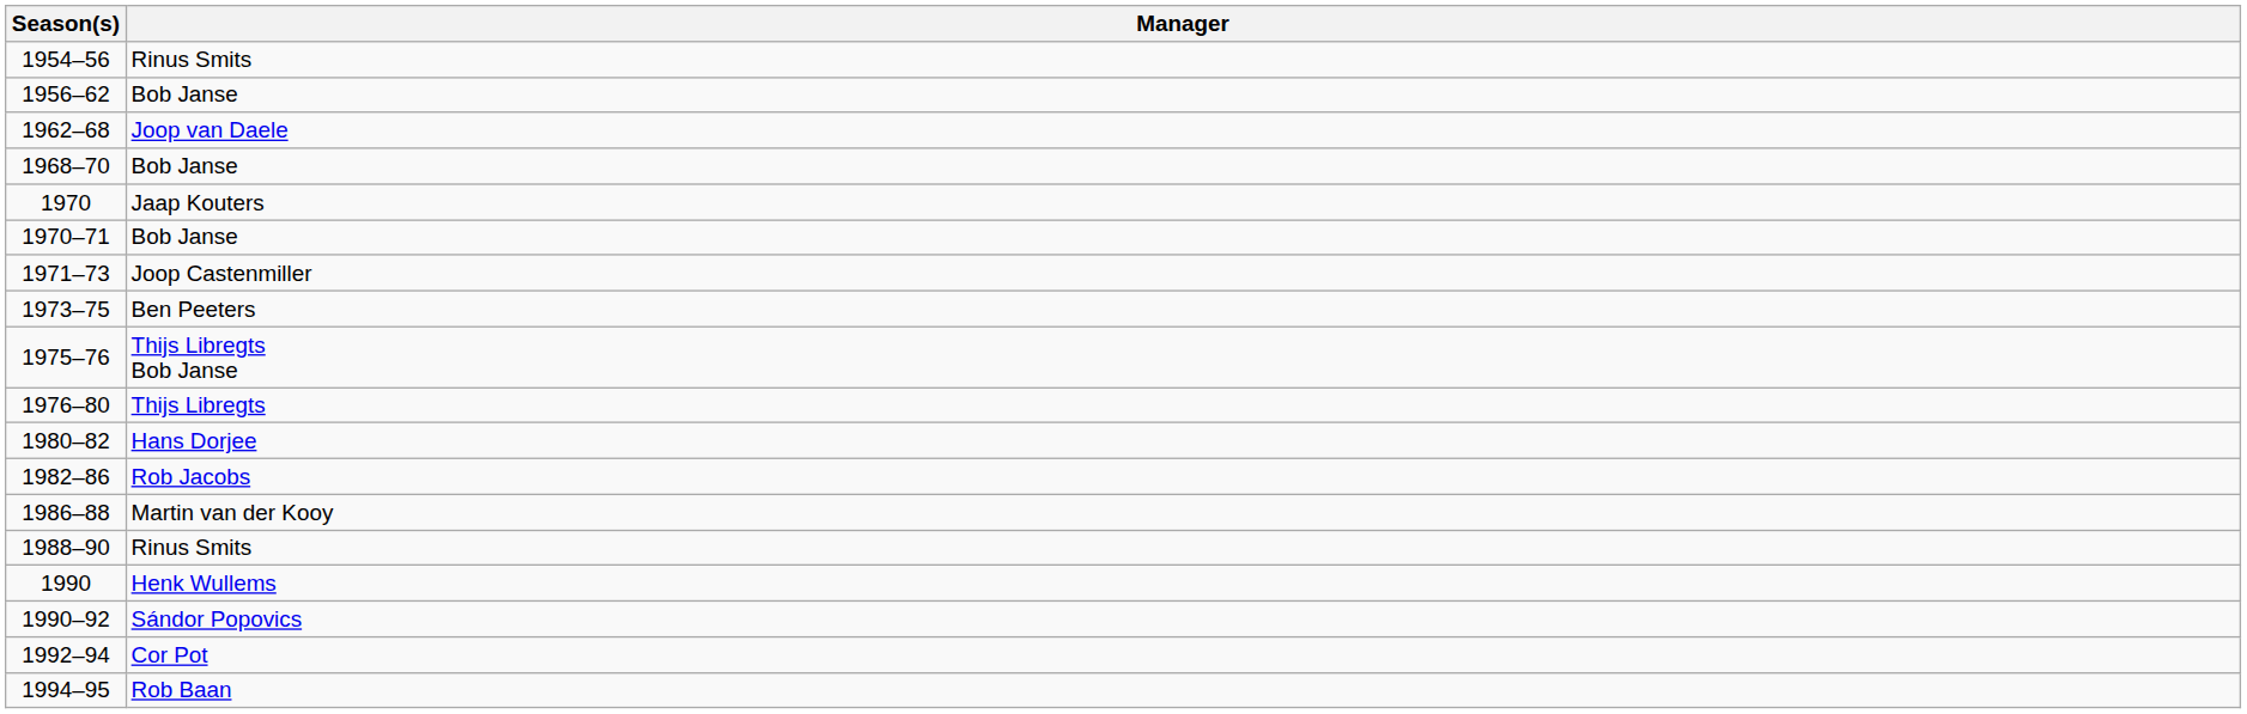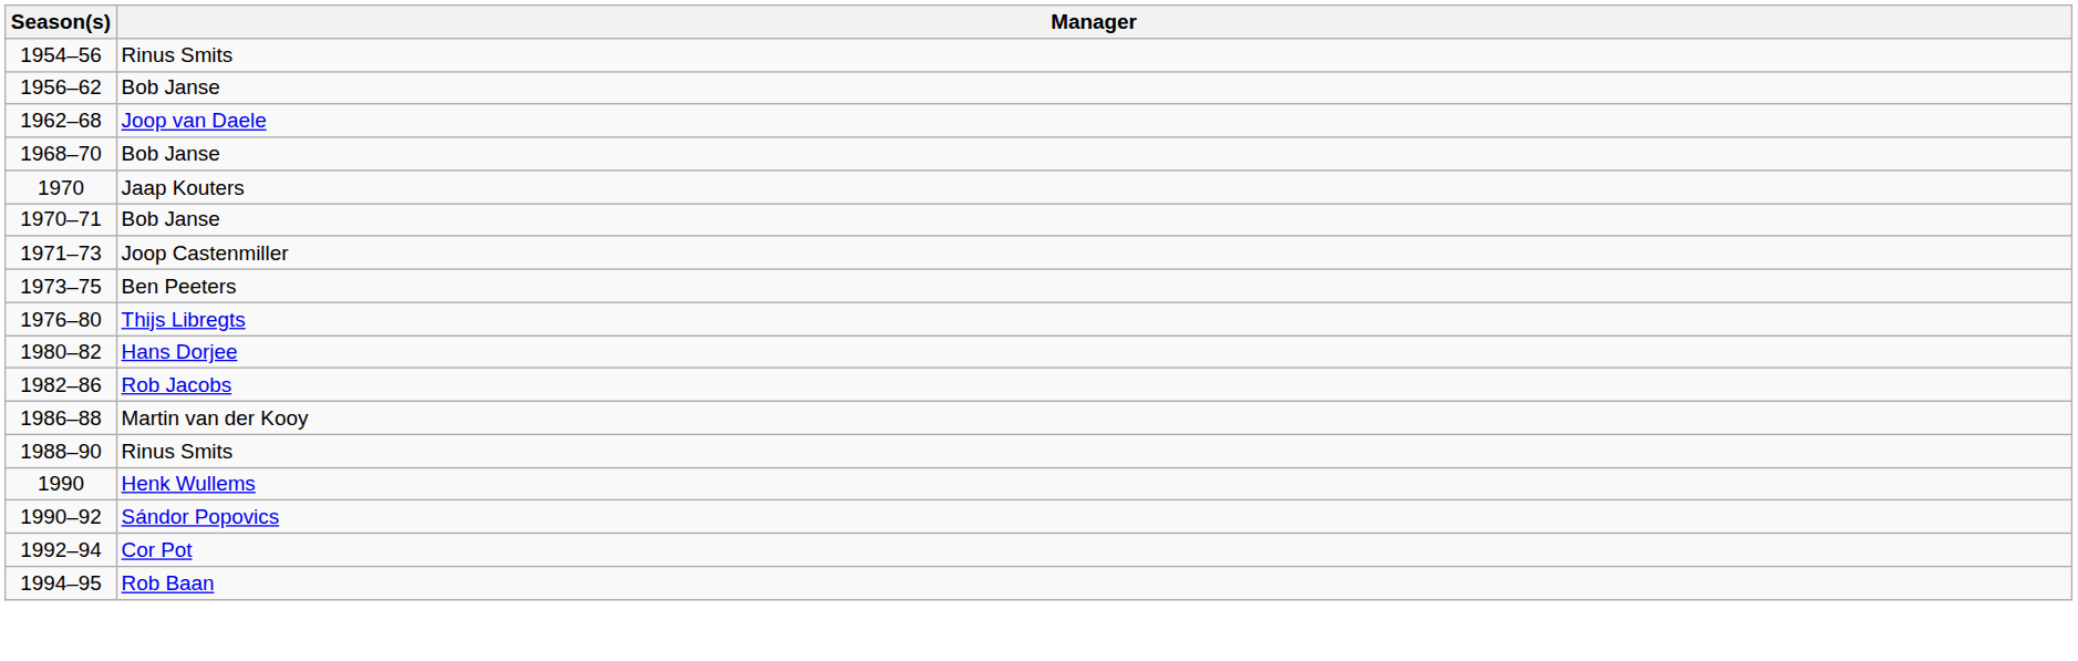 <table class="wikitable" width="90%" style="font-size: 90%">
 <tr>
 <th width="70" align="center">Season(s)</th>
 <th>Manager</th>
 </tr>
 <tr>
 <td align="center">1954–56</td>
 <td> Rinus Smits</td>
 </tr>
 <tr>
 <td align="center">1956–62</td>
 <td> Bob Janse</td>
 </tr>
 <tr>
 <td align="center">1962–68</td>
 <td> <a href='#'>Joop van Daele</a></td>
 </tr>
 <tr>
 <td align="center">1968–70</td>
 <td> Bob Janse</td>
 </tr>
 <tr>
 <td align="center">1970</td>
 <td> Jaap Kouters</td>
 </tr>
 <tr>
 <td align="center">1970–71</td>
 <td> Bob Janse</td>
 </tr>
 <tr>
 <td align="center">1971–73</td>
 <td> Joop Castenmiller</td>
 </tr>
 <tr>
 <td align="center">1973–75</td>
 <td> Ben Peeters</td>
 </tr>
 <tr>
-<td align="center">1975–76</td>
-<td> <a href='#'>Thijs Libregts</a> <br>  Bob Janse</td>
-</tr>
-<tr>
 <td align="center">1976–80</td>
 <td> <a href='#'>Thijs Libregts</a></td>
 </tr>
 <tr>
 <td align="center">1980–82</td>
 <td> <a href='#'>Hans Dorjee</a></td>
 </tr>
 <tr>
 <td align="center">1982–86</td>
 <td> <a href='#'>Rob Jacobs</a></td>
 </tr>
 <tr>
 <td align="center">1986–88</td>
 <td> Martin van der Kooy</td>
 </tr>
 <tr>
 <td align="center">1988–90</td>
 <td> Rinus Smits</td>
 </tr>
 <tr>
 <td align="center">1990</td>
 <td> <a href='#'>Henk Wullems</a></td>
 </tr>
 <tr>
 <td align="center">1990–92</td>
 <td> <a href='#'>Sándor Popovics</a></td>
 </tr>
 <tr>
 <td align="center">1992–94</td>
 <td> <a href='#'>Cor Pot</a></td>
 </tr>
 <tr>
 <td align="center">1994–95</td>
 <td> <a href='#'>Rob Baan</a></td>
 </tr>
 </table>
